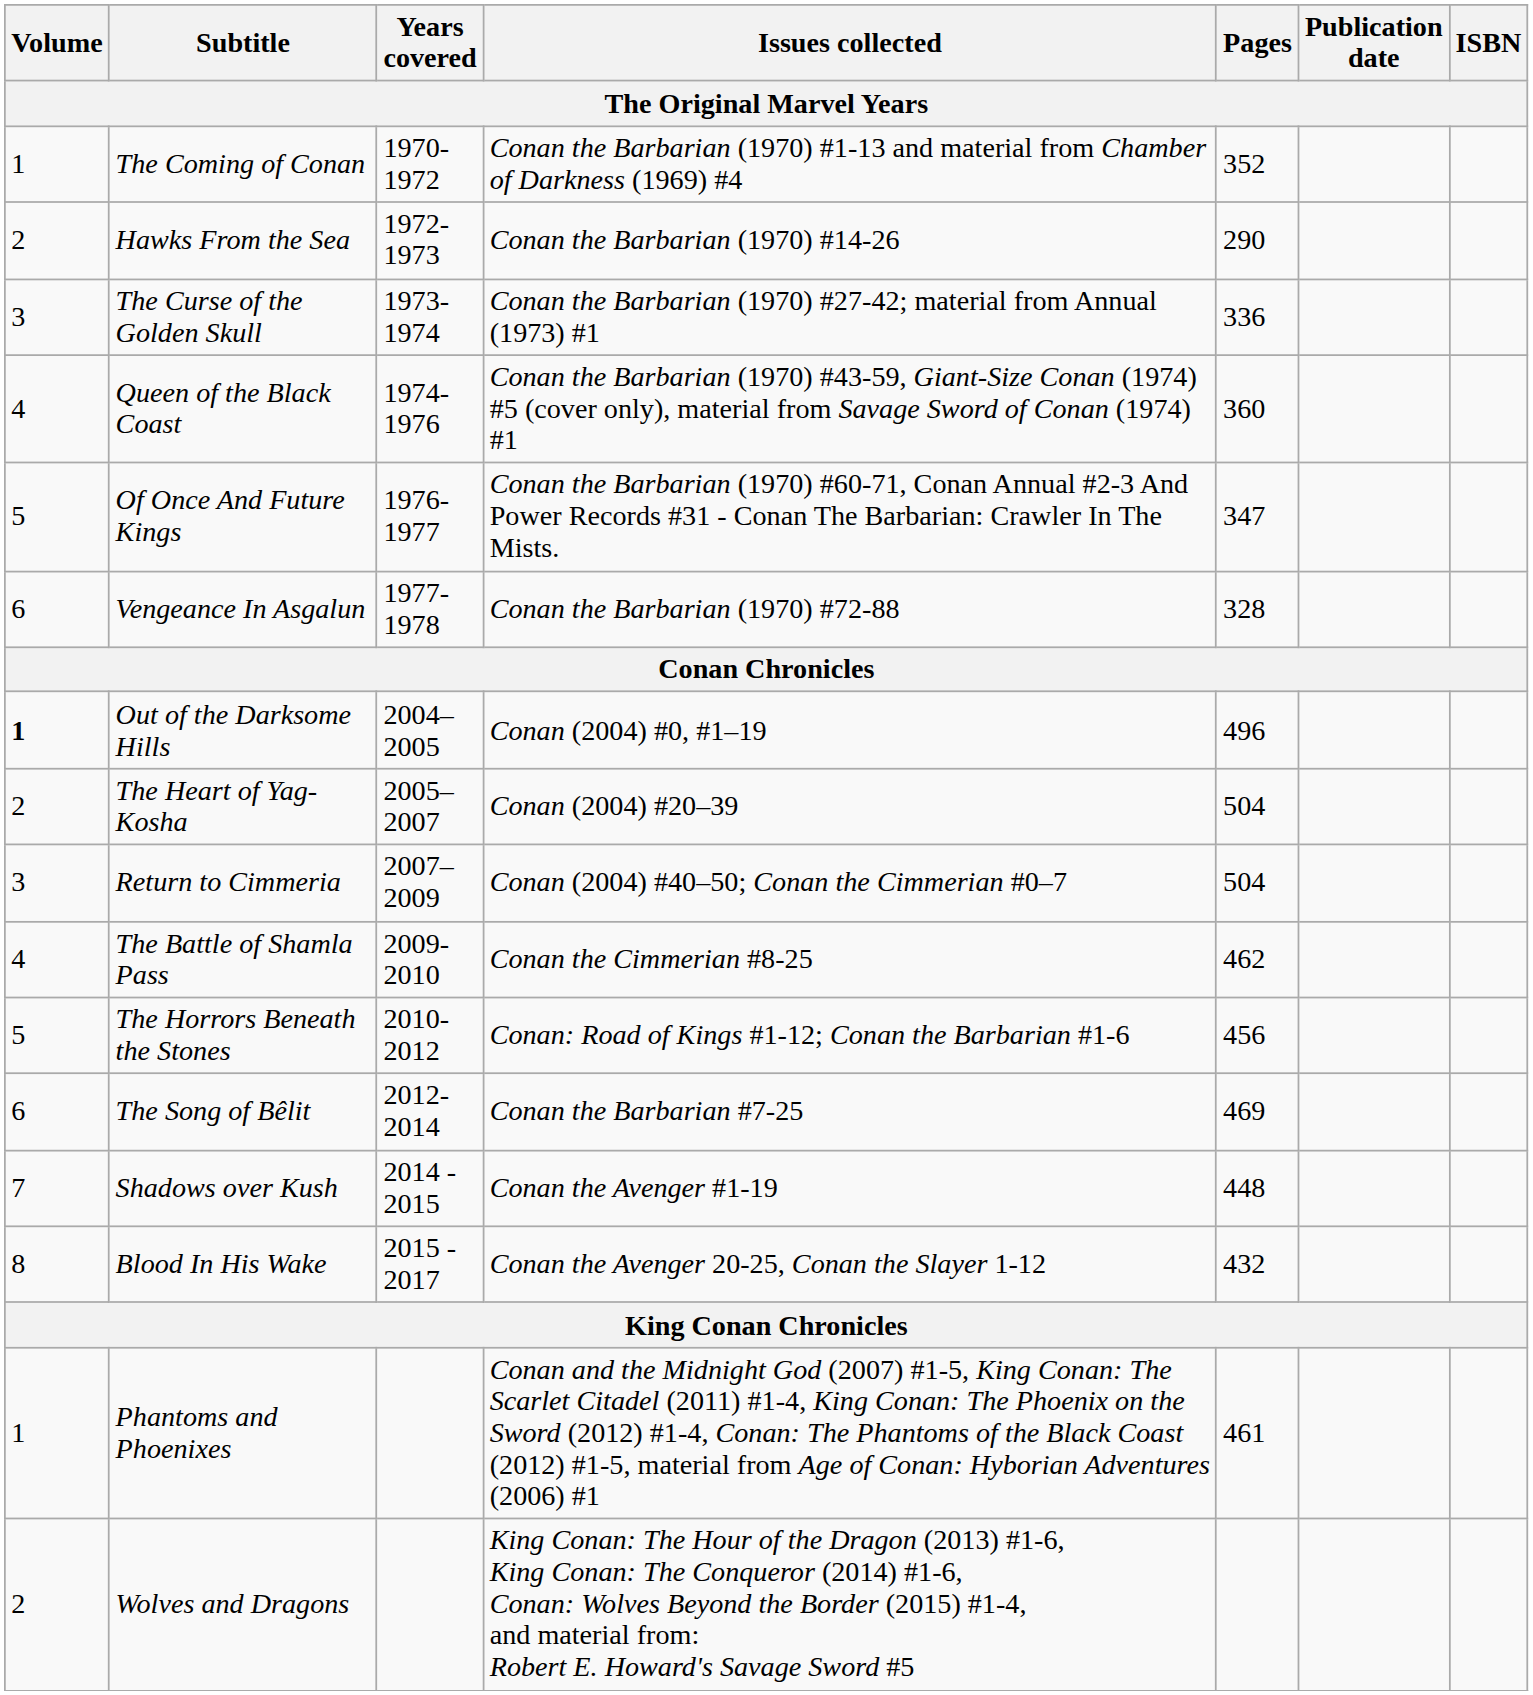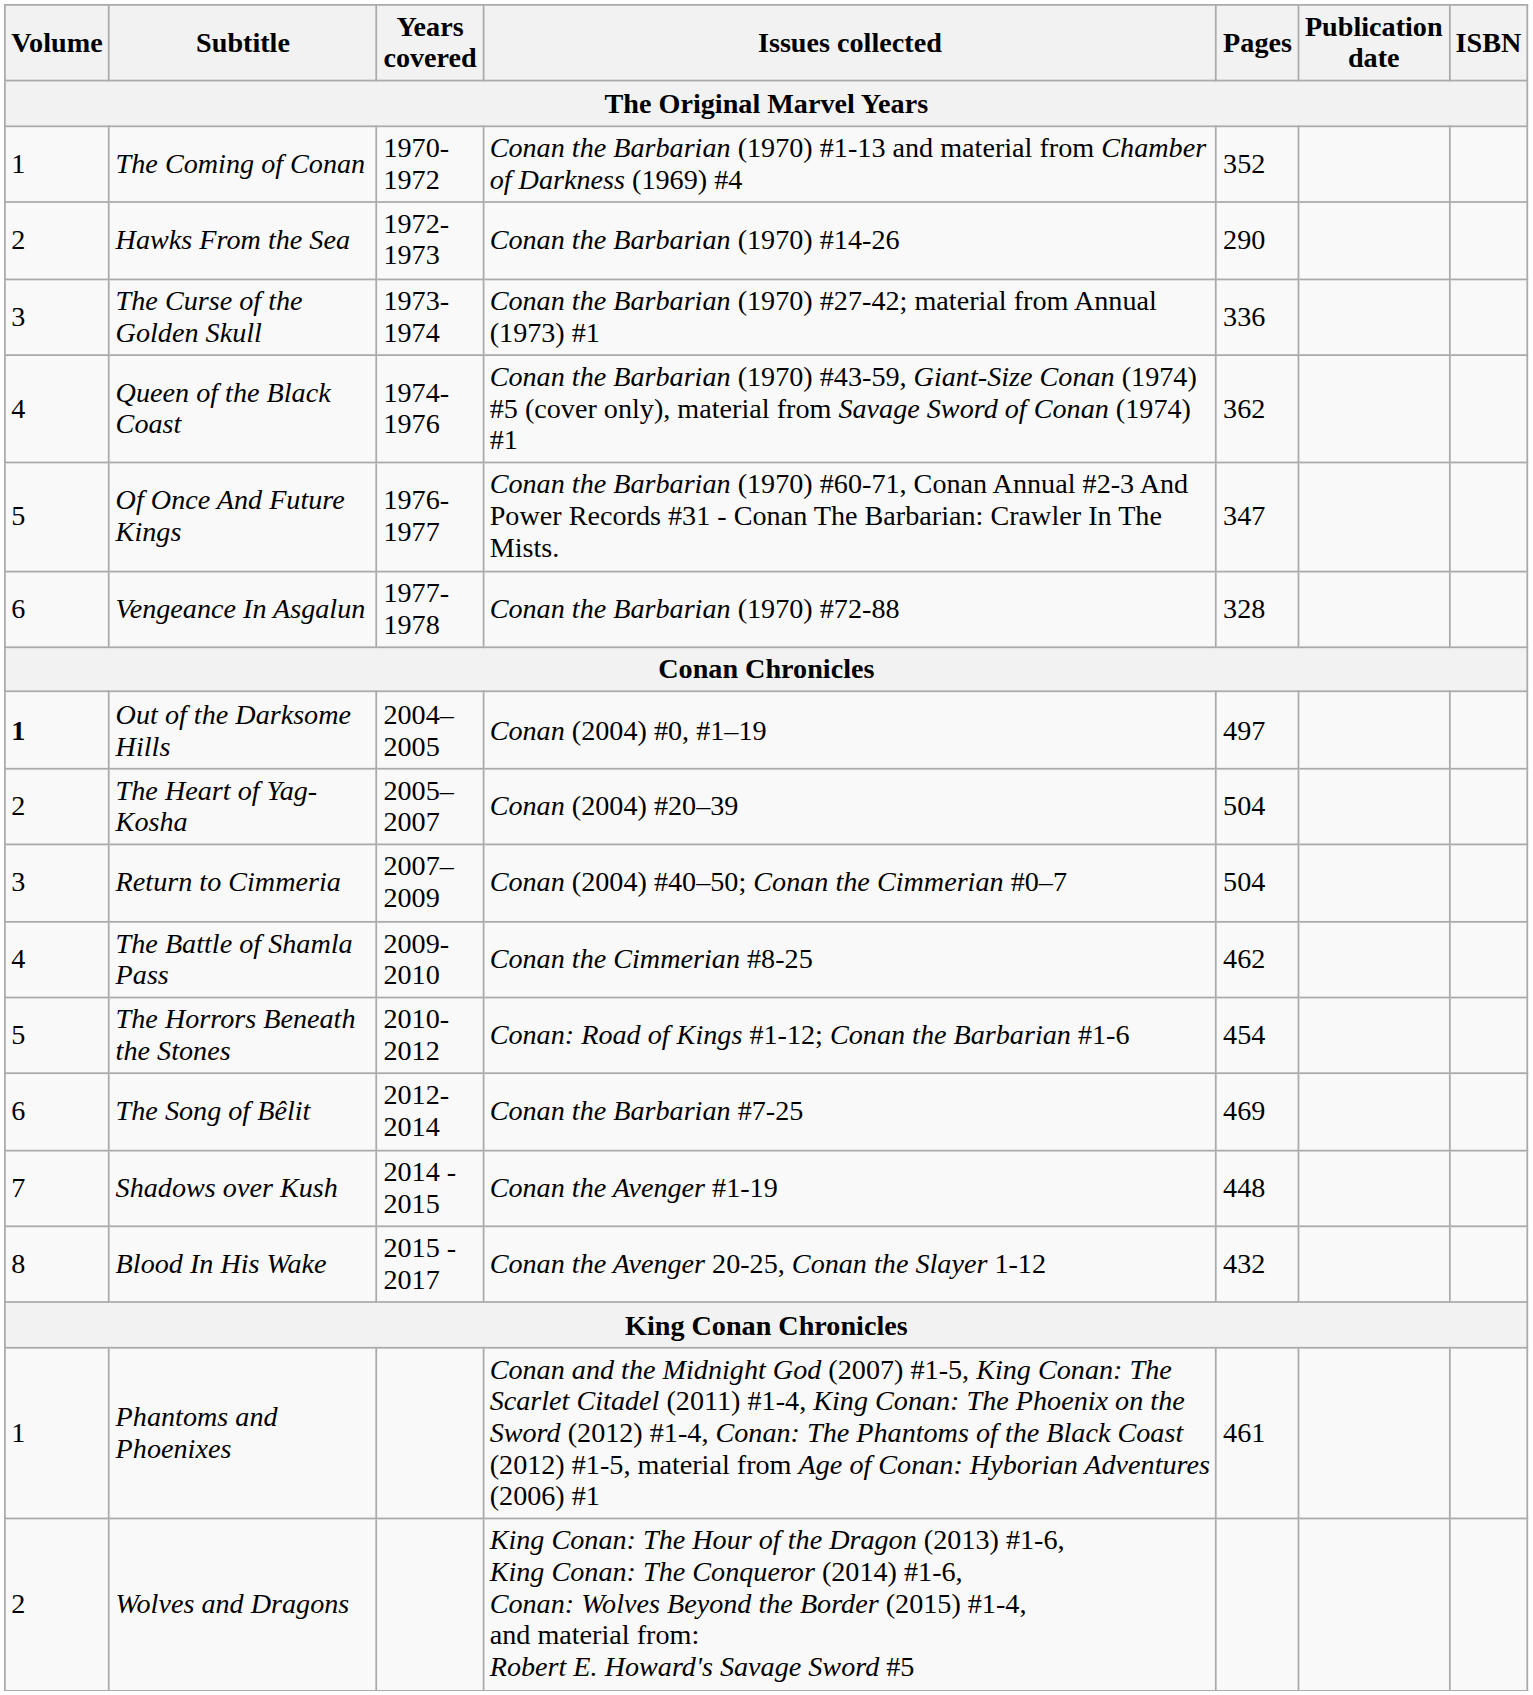 <table class="wikitable sortable" width=98%>
 <tr>
 <th>Volume</th>
 <th width="18%">Subtitle</th>
 <th>Years covered</th>
 <th class="unsortable" width="50%">Issues collected</th>
 <th>Pages</th>
 <th>Publication date</th>
 <th class="unsortable">ISBN</th>
 </tr>
 <tr>
 <th colspan="8">The Original Marvel Years</th>
 </tr>
 <tr>
 <td>1</td>
 <td><em>The Coming of Conan</em></td>
 <td>1970-1972</td>
 <td><em>Conan the Barbarian</em> (1970) #1-13 and material from <em>Chamber of Darkness</em> (1969) #4</td>
 <td>352</td>
 <td></td>
 <td></td>
 </tr>
 <tr>
 <td>2</td>
 <td><em>Hawks From the Sea</em></td>
 <td>1972-1973</td>
 <td><em>Conan the Barbarian</em> (1970) #14-26</td>
 <td>290</td>
 <td></td>
 <td></td>
 </tr>
 <tr>
 <td>3</td>
 <td><em>The Curse of the Golden Skull</em></td>
 <td>1973-1974</td>
 <td><em>Conan the Barbarian</em> (1970) #27-42; material from Annual (1973) #1</td>
 <td>336</td>
 <td></td>
 <td></td>
 </tr>
 <tr>
 <td>4</td>
 <td><em>Queen of the Black Coast</em></td>
 <td>1974-1976</td>
 <td><em>Conan the Barbarian</em> (1970) #43-59, <em>Giant-Size Conan</em> (1974) #5 (cover only), material from <em>Savage Sword of Conan</em> (1974) #1</td>
-<td>360</td>
+<td>362</td>
 <td></td>
 <td></td>
 </tr>
 <tr>
 <td>5</td>
 <td><em>Of Once And Future Kings</em></td>
 <td>1976-1977</td>
 <td><em>Conan the Barbarian</em> (1970) #60-71, Conan Annual #2-3 And Power Records #31 - Conan The Barbarian: Crawler In The Mists.</td>
 <td>347</td>
 <td></td>
 <td></td>
 </tr>
 <tr>
 <td>6</td>
 <td><em>Vengeance In Asgalun</em></td>
 <td>1977-1978</td>
 <td><em>Conan the Barbarian</em> (1970) #72-88</td>
 <td>328</td>
 <td></td>
 <td></td>
 </tr>
 <tr>
 <th colspan="7">Conan Chronicles</th>
 </tr>
 <tr>
 <td><strong>1</strong></td>
 <td><em>Out of the Darksome Hills</em></td>
 <td>2004–2005</td>
 <td><em>Conan</em> (2004) #0, #1–19</td>
-<td>496</td>
+<td>497</td>
 <td></td>
 <td></td>
 </tr>
 <tr>
 <td>2</td>
 <td><em>The Heart of Yag-Kosha</em></td>
 <td>2005–2007</td>
 <td><em>Conan</em> (2004) #20–39</td>
 <td>504</td>
 <td></td>
 <td></td>
 </tr>
 <tr>
 <td>3</td>
 <td><em>Return to Cimmeria</em></td>
 <td>2007–2009</td>
 <td><em>Conan</em> (2004) #40–50; <em>Conan the Cimmerian</em> #0–7</td>
 <td>504</td>
 <td></td>
 <td></td>
 </tr>
 <tr>
 <td>4</td>
 <td><em>The Battle of Shamla Pass</em></td>
 <td>2009-2010</td>
 <td><em>Conan the Cimmerian</em> #8-25</td>
 <td>462</td>
 <td></td>
 <td></td>
 </tr>
 <tr>
 <td>5</td>
 <td><em>The Horrors Beneath the Stones</em></td>
 <td>2010-2012</td>
 <td><em>Conan: Road of Kings</em> #1-12; <em>Conan the Barbarian</em> #1-6</td>
-<td>456</td>
+<td>454</td>
 <td></td>
 <td></td>
 </tr>
 <tr>
 <td>6</td>
 <td><em>The Song of Bêlit</em></td>
 <td>2012-2014</td>
 <td><em>Conan the Barbarian</em> #7-25</td>
 <td>469</td>
 <td></td>
 <td></td>
 </tr>
 <tr>
 <td>7</td>
 <td><em>Shadows over Kush</em></td>
 <td>2014 - 2015</td>
 <td><em>Conan the Avenger</em> #1-19</td>
 <td>448</td>
 <td></td>
 <td></td>
 </tr>
 <tr>
 <td>8</td>
 <td><em>Blood In His Wake</em></td>
 <td>2015 - 2017</td>
 <td><em>Conan the Avenger</em> 20-25,  <em>Conan the Slayer</em> 1-12</td>
 <td>432</td>
 <td></td>
 <td></td>
 </tr>
 <tr>
 <th colspan="7">King Conan Chronicles</th>
 </tr>
 <tr>
 <td>1</td>
 <td><em>Phantoms and Phoenixes</em></td>
 <td></td>
 <td><em>Conan and the Midnight God</em> (2007) #1-5, <em>King Conan: The Scarlet Citadel</em> (2011) #1-4, <em>King Conan: The Phoenix on the Sword</em> (2012) #1-4, <em>Conan: The Phantoms of the Black Coast</em> (2012) #1-5, material from <em>Age of Conan: Hyborian Adventures</em> (2006) #1</td>
 <td>461</td>
 <td></td>
 <td></td>
 </tr>
 <tr>
 <td>2</td>
 <td><em>Wolves and Dragons</em></td>
 <td></td>
 <td><em>King Conan: The Hour of the Dragon</em> (2013) #1-6,<br> <em>King Conan: The Conqueror</em> (2014) #1-6,<br> <em>Conan: Wolves Beyond the Border</em> (2015) #1-4,<br>and material from:<br><em>Robert E. Howard's Savage Sword</em> #5</td>
 <td></td>
 <td></td>
 <td></td>
 </tr>
 <tr>
 </tr>
 </table>
